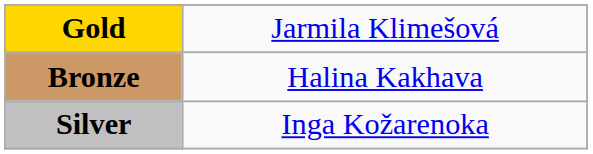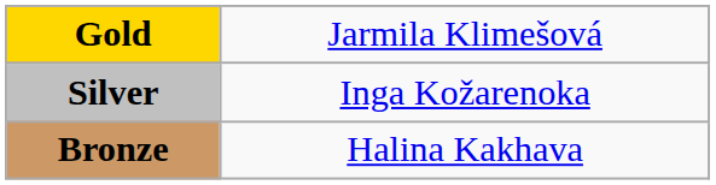 <table class="wikitable" style="text-align:center; " width="35%">
 <tr>
 <td bgcolor="gold"><strong>Gold</strong></td>
 <td><a href='#'>Jarmila Klimešová</a><br>  <small><em></em></small></td>
 </tr>
 <tr>
+<td bgcolor="silver"><strong>Silver</strong></td>
+<td><a href='#'>Inga Kožarenoka</a><br>  <small><em></em></small></td>
+</tr>
+<tr>
 <td bgcolor="CC9966"><strong>Bronze</strong></td>
 <td><a href='#'>Halina Kakhava</a><br>  <small><em></em></small></td>
 </tr>
-<tr>
-<td bgcolor="silver"><strong>Silver</strong></td>
-<td><a href='#'>Inga Kožarenoka</a><br>  <small><em></em></small></td>
-</tr>
 </table>
